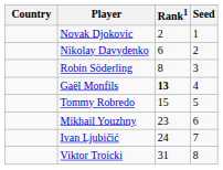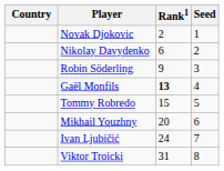 <table class="sortable wikitable">
 <tr>
 <th width="70">Country</th>
 <th width="135">Player</th>
 <th>Rank<sup>1</sup></th>
 <th>Seed</th>
 </tr>
 <tr>
 <td></td>
 <td><a href='#'>Novak Djokovic</a></td>
 <td>2</td>
 <td>1</td>
 </tr>
 <tr>
 <td></td>
 <td><a href='#'>Nikolay Davydenko</a></td>
 <td>6</td>
 <td>2</td>
 </tr>
 <tr>
 <td></td>
 <td><a href='#'>Robin Söderling</a></td>
-<td>8</td>
+<td>9</td>
 <td>3</td>
 </tr>
 <tr>
 <td></td>
 <td><a href='#'>Gaël Monfils</a></td>
 <td><strong>13</strong></td>
 <td>4</td>
 </tr>
 <tr>
 <td></td>
 <td><a href='#'>Tommy Robredo</a></td>
 <td>15</td>
 <td>5</td>
 </tr>
 <tr>
 <td></td>
 <td><a href='#'>Mikhail Youzhny</a></td>
-<td>23</td>
+<td>20</td>
 <td>6</td>
 </tr>
 <tr>
 <td></td>
 <td><a href='#'>Ivan Ljubičić</a></td>
 <td>24</td>
 <td>7</td>
 </tr>
 <tr>
 <td></td>
 <td><a href='#'>Viktor Troicki</a></td>
 <td>31</td>
 <td>8</td>
 </tr>
 </table>
